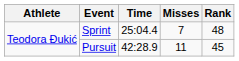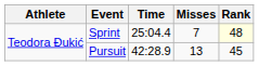 <table class="wikitable" style="font-size:90%">
 <tr>
 <th>Athlete</th>
 <th>Event</th>
 <th>Time</th>
 <th>Misses</th>
 <th>Rank</th>
 </tr>
 <tr align=center>
 <td align=left rowspan=2><a href='#'>Teodora Đukić</a></td>
 <td align=left><a href='#'>Sprint</a></td>
 <td>25:04.4</td>
 <td>7</td>
-<td>48</td>
+<td style="background: lightyellow;">48</td>
 </tr>
 <tr align=center>
 <td align=left><a href='#'>Pursuit</a></td>
 <td>42:28.9</td>
-<td>11</td>
+<td>13</td>
 <td>45</td>
 </tr>
 </table>
